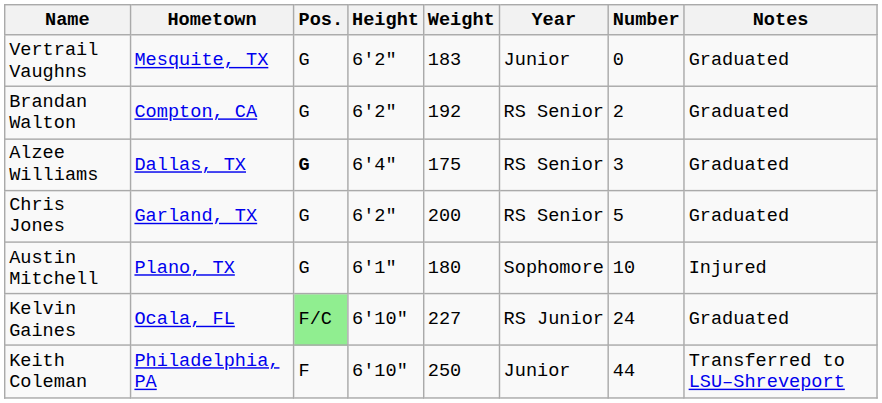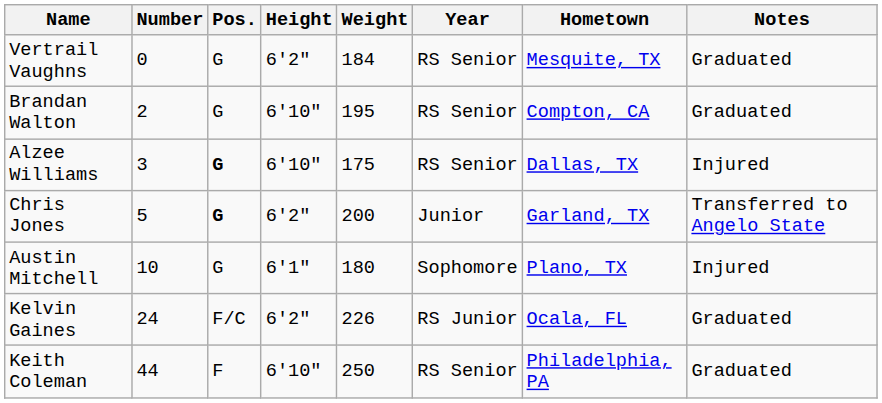 <table class="wikitable sortable" border="1">
 <tr>
 <th>Name</th>
-<th>Hometown</th>
+<th>Number</th>
 <th>Pos.</th>
 <th>Height</th>
 <th>Weight</th>
 <th>Year</th>
-<th>Number</th>
+<th>Hometown</th>
 <th class="unsortable">Notes</th>
 </tr>
 <tr>
 <td>Vertrail Vaughns</td>
-<td><a href='#'>Mesquite, TX</a></td>
+<td>0</td>
 <td>G</td>
 <td>6'2"</td>
-<td>183</td>
-<td>Junior</td>
-<td>0</td>
+<td>184</td>
+<td>RS Senior</td>
+<td><a href='#'>Mesquite, TX</a></td>
 <td>Graduated</td>
 </tr>
 <tr>
 <td>Brandan Walton</td>
+<td>2</td>
+<td>G</td>
+<td>6'10"</td>
+<td>195</td>
+<td>RS Senior</td>
 <td><a href='#'>Compton, CA</a></td>
-<td>G</td>
-<td>6'2"</td>
-<td>192</td>
-<td>RS Senior</td>
-<td>2</td>
 <td>Graduated</td>
 </tr>
 <tr>
 <td>Alzee Williams</td>
-<td><a href='#'>Dallas, TX</a></td>
+<td>3</td>
 <td><strong>G</strong></td>
-<td>6'4"</td>
+<td>6'10"</td>
 <td>175</td>
 <td>RS Senior</td>
-<td>3</td>
-<td>Graduated</td>
+<td><a href='#'>Dallas, TX</a></td>
+<td>Injured</td>
 </tr>
 <tr>
 <td>Chris Jones</td>
-<td><a href='#'>Garland, TX</a></td>
-<td>G</td>
+<td>5</td>
+<td><strong>G</strong></td>
 <td>6'2"</td>
 <td>200</td>
-<td>RS Senior</td>
-<td>5</td>
-<td>Graduated</td>
+<td>Junior</td>
+<td><a href='#'>Garland, TX</a></td>
+<td>Transferred to <a href='#'>Angelo State</a></td>
 </tr>
 <tr>
 <td>Austin Mitchell</td>
-<td><a href='#'>Plano, TX</a></td>
+<td>10</td>
 <td>G</td>
 <td>6'1"</td>
 <td>180</td>
 <td>Sophomore</td>
-<td>10</td>
+<td><a href='#'>Plano, TX</a></td>
 <td>Injured</td>
 </tr>
 <tr>
 <td>Kelvin Gaines</td>
+<td>24</td>
+<td>F/C</td>
+<td>6'2"</td>
+<td>226</td>
+<td>RS Junior</td>
 <td><a href='#'>Ocala, FL</a></td>
-<td style="background: lightgreen;">F/C</td>
-<td>6'10"</td>
-<td>227</td>
-<td>RS Junior</td>
-<td>24</td>
 <td>Graduated</td>
 </tr>
 <tr>
 <td>Keith Coleman</td>
-<td><a href='#'>Philadelphia, PA</a></td>
+<td>44</td>
 <td>F</td>
 <td>6'10"</td>
 <td>250</td>
-<td>Junior</td>
-<td>44</td>
-<td>Transferred to <a href='#'>LSU–Shreveport</a></td>
+<td>RS Senior</td>
+<td><a href='#'>Philadelphia, PA</a></td>
+<td>Graduated</td>
 </tr>
 </table>
